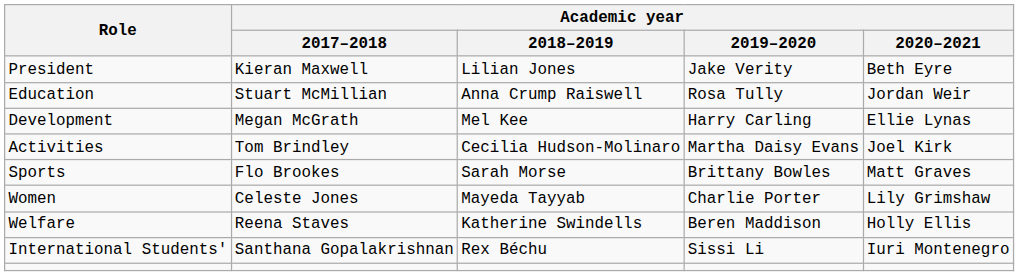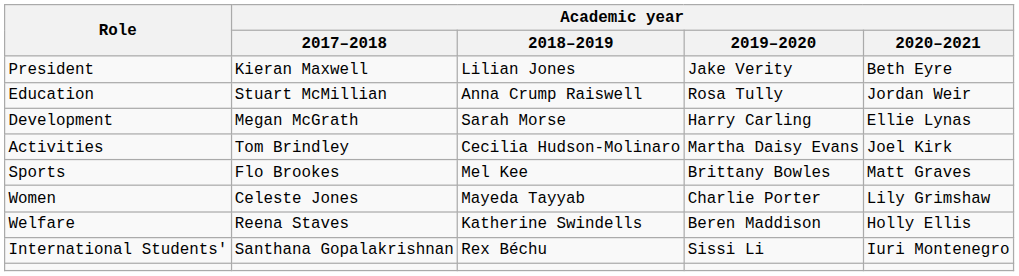 <table class="wikitable">
 <tr>
 <th rowspan="2">Role</th>
 <th colspan="4">Academic year</th>
 </tr>
 <tr>
 <th>2017–2018</th>
 <th>2018–2019</th>
 <th>2019–2020</th>
 <th>2020–2021</th>
 </tr>
 <tr>
 <td>President</td>
 <td>Kieran Maxwell</td>
 <td>Lilian Jones</td>
 <td>Jake Verity</td>
 <td>Beth Eyre</td>
 </tr>
 <tr>
 <td>Education</td>
 <td>Stuart McMillian</td>
 <td>Anna Crump Raiswell</td>
 <td>Rosa Tully</td>
 <td>Jordan Weir</td>
 </tr>
 <tr>
 <td>Development</td>
 <td>Megan McGrath</td>
-<td>Mel Kee</td>
+<td>Sarah Morse</td>
 <td>Harry Carling</td>
 <td>Ellie Lynas</td>
 </tr>
 <tr>
 <td>Activities</td>
 <td>Tom Brindley</td>
 <td>Cecilia Hudson-Molinaro</td>
 <td>Martha Daisy Evans</td>
 <td>Joel Kirk</td>
 </tr>
 <tr>
 <td>Sports</td>
 <td>Flo Brookes</td>
-<td>Sarah Morse</td>
+<td>Mel Kee</td>
 <td>Brittany Bowles</td>
 <td>Matt Graves</td>
 </tr>
 <tr>
 <td>Women</td>
 <td>Celeste Jones</td>
 <td>Mayeda Tayyab</td>
 <td>Charlie Porter</td>
 <td>Lily Grimshaw</td>
 </tr>
 <tr>
 <td>Welfare</td>
 <td>Reena Staves</td>
 <td>Katherine Swindells</td>
 <td>Beren Maddison</td>
 <td>Holly Ellis</td>
 </tr>
 <tr>
 <td>International Students'</td>
 <td>Santhana Gopalakrishnan</td>
 <td>Rex Béchu</td>
 <td>Sissi Li</td>
 <td>Iuri Montenegro</td>
 </tr>
 <tr>
 <td></td>
 <td></td>
 <td></td>
 <td></td>
 <td></td>
 </tr>
 </table>
